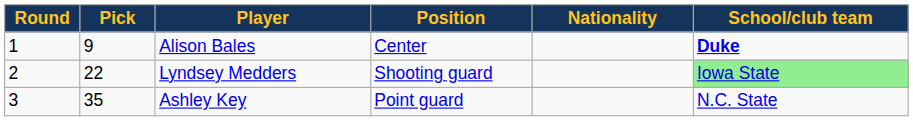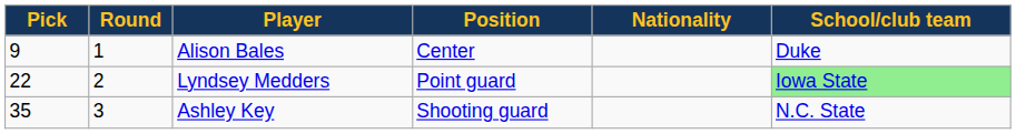 <table class="wikitable sortable sortable">
 <tr>
+<th style="background:#14345B;color:#ffc322;" width="7%">Pick</th>
 <th style="background:#14345B;color:#ffc322;" width="7%">Round</th>
-<th style="background:#14345B;color:#ffc322;" width="7%">Pick</th>
 <th style="background:#14345B;color:#ffc322;" width="20%">Player</th>
 <th style="background:#14345B;color:#ffc322;" width="15%">Position</th>
 <th style="background:#14345B;color:#ffc322;" width="15%">Nationality</th>
 <th style="background:#14345B;color:#ffc322;" width="20%">School/club team</th>
 </tr>
 <tr>
+<td>9</td>
 <td>1</td>
-<td>9</td>
 <td><a href='#'>Alison Bales</a></td>
 <td><a href='#'>Center</a></td>
 <td></td>
-<td><strong><a href='#'>Duke</a></strong></td>
+<td><a href='#'>Duke</a></td>
 </tr>
 <tr>
+<td>22</td>
 <td>2</td>
-<td>22</td>
 <td><a href='#'>Lyndsey Medders</a></td>
-<td><a href='#'>Shooting guard</a></td>
+<td><a href='#'>Point guard</a></td>
 <td></td>
 <td style="background: lightgreen;"><a href='#'>Iowa State</a></td>
 </tr>
 <tr>
+<td>35</td>
 <td>3</td>
-<td>35</td>
 <td><a href='#'>Ashley Key</a></td>
-<td><a href='#'>Point guard</a></td>
+<td><a href='#'>Shooting guard</a></td>
 <td></td>
 <td><a href='#'>N.C. State</a></td>
 </tr>
 </table>
